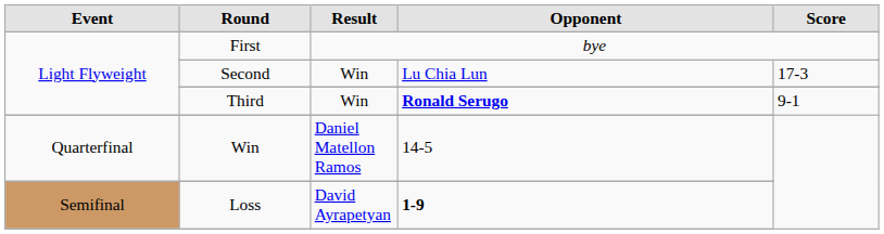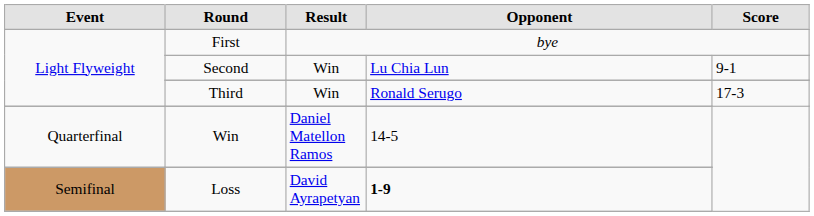 <table style='font-size: 85%; text-align: left;' class='wikitable' width='45%'>
 <tr>
 <th style='border-style: none none solid solid; background: #e3e3e3; width: 20%'><strong>Event</strong></th>
 <th style='border-style: none none solid solid; background: #e3e3e3; width: 15%'><strong>Round</strong></th>
 <th style='border-style: none none solid solid; background: #e3e3e3; width: 10%'><strong>Result</strong></th>
 <th style='border-style: none none solid solid; background: #e3e3e3; width: 43%'><strong>Opponent</strong></th>
 <th style='border-style: none none solid solid; background: #e3e3e3; width: 12%'><strong>Score</strong></th>
 </tr>
 <tr>
 </tr>
 <tr align=center>
 <td rowspan="5" style="text-align:center;"><a href='#'>Light Flyweight</a></td>
 <td align='center'>First</td>
 <td colspan="3" style="text-align:center;"><em>bye</em></td>
 </tr>
 <tr>
 </tr>
 <tr align=center>
 <td align='center'>Second</td>
 <td>Win</td>
 <td align='left'> <a href='#'>Lu Chia Lun</a></td>
-<td align='left'>17-3</td>
+<td align='left'>9-1</td>
 </tr>
 <tr>
 </tr>
 <tr align=center>
 <td align='center'>Third</td>
 <td>Win</td>
-<td align='left'><strong> <a href='#'>Ronald Serugo</a></strong></td>
-<td align='left'>9-1</td>
+<td align='left'> <a href='#'>Ronald Serugo</a></td>
+<td align='left'>17-3</td>
 </tr>
 <tr>
 </tr>
 <tr align=center>
 <td align='center'>Quarterfinal</td>
 <td>Win</td>
 <td align='left'> <a href='#'>Daniel Matellon Ramos</a></td>
 <td align='left'>14-5</td>
 </tr>
 <tr>
 </tr>
 <tr align=center>
 <td align='center'; bgcolor="#cc9966">Semifinal</td>
 <td>Loss</td>
 <td align='left'> <a href='#'>David Ayrapetyan</a></td>
 <td align='left'><strong>1-9</strong></td>
 </tr>
 <tr>
 </tr>
 </table>
